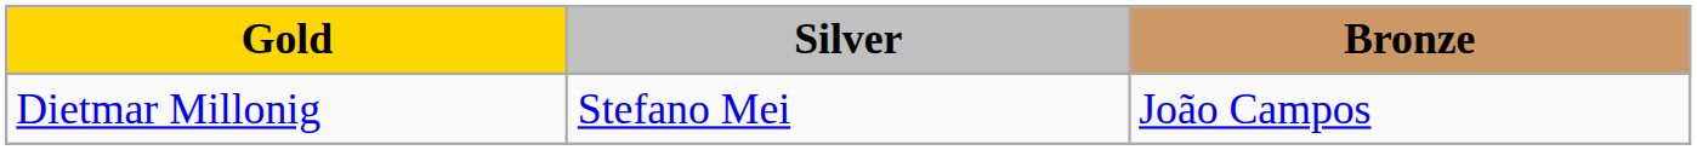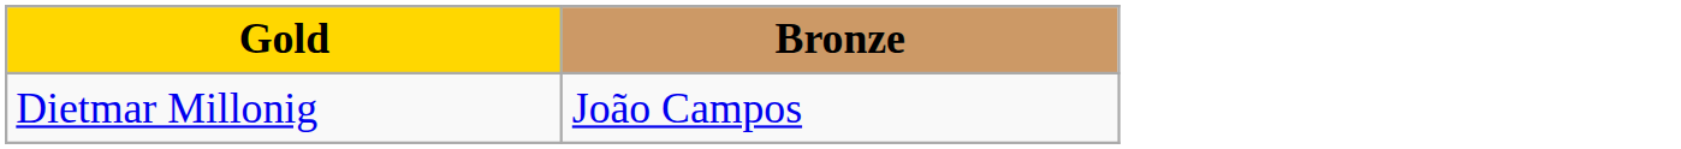 <table class="wikitable" style="text-align:left">
 <tr align="center">
 <td width=200 bgcolor=gold><strong>Gold</strong></td>
-<td width=200 bgcolor=silver><strong>Silver</strong></td>
 <td width=200 bgcolor=CC9966><strong>Bronze</strong></td>
 </tr>
 <tr>
 <td><a href='#'>Dietmar Millonig</a><br><em></em></td>
-<td><a href='#'>Stefano Mei</a><br><em></em></td>
 <td><a href='#'>João Campos</a><br><em></em></td>
 </tr>
 </table>
